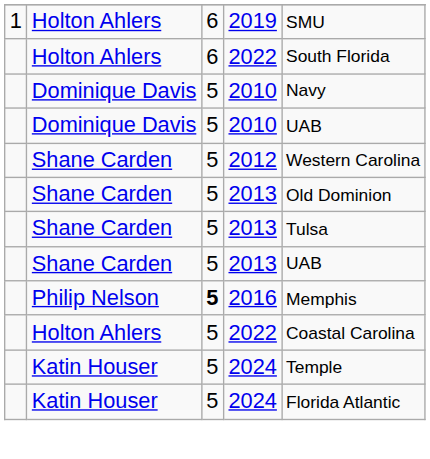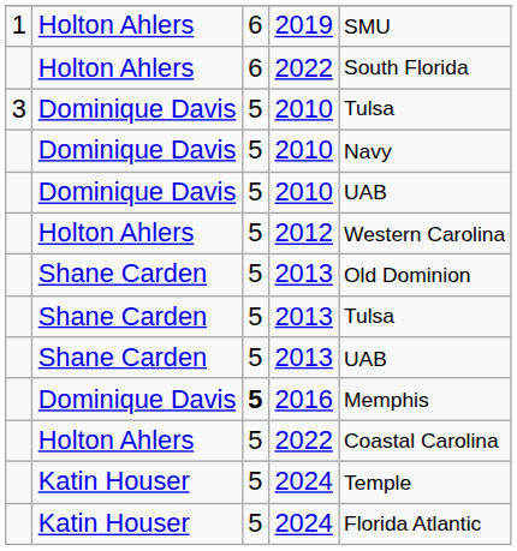 <table class="wikitable">
 <tr>
 </tr>
 <tr>
 <td>1</td>
 <td><a href='#'>Holton Ahlers</a></td>
 <td>6</td>
 <td><a href='#'>2019</a></td>
 <td style="font-size:80%;">SMU</td>
 </tr>
 <tr>
 <td></td>
 <td><a href='#'>Holton Ahlers</a></td>
 <td>6</td>
 <td><a href='#'>2022</a></td>
 <td style="font-size:80%;">South Florida</td>
 </tr>
 <tr>
+<td>3</td>
+<td><a href='#'>Dominique Davis</a></td>
+<td>5</td>
+<td><a href='#'>2010</a></td>
+<td style="font-size:80%;">Tulsa</td>
+</tr>
+<tr>
 <td></td>
 <td><a href='#'>Dominique Davis</a></td>
 <td>5</td>
 <td><a href='#'>2010</a></td>
 <td style="font-size:80%;">Navy</td>
 </tr>
 <tr>
 <td></td>
 <td><a href='#'>Dominique Davis</a></td>
 <td>5</td>
 <td><a href='#'>2010</a></td>
 <td style="font-size:80%;">UAB</td>
 </tr>
 <tr>
 <td></td>
-<td><a href='#'>Shane Carden</a></td>
+<td><a href='#'>Holton Ahlers</a></td>
 <td>5</td>
 <td><a href='#'>2012</a></td>
 <td style="font-size:80%;">Western Carolina</td>
 </tr>
 <tr>
 <td></td>
 <td><a href='#'>Shane Carden</a></td>
 <td>5</td>
 <td><a href='#'>2013</a></td>
 <td style="font-size:80%;">Old Dominion</td>
 </tr>
 <tr>
 <td></td>
 <td><a href='#'>Shane Carden</a></td>
 <td>5</td>
 <td><a href='#'>2013</a></td>
 <td style="font-size:80%;">Tulsa</td>
 </tr>
 <tr>
 <td></td>
 <td><a href='#'>Shane Carden</a></td>
 <td>5</td>
 <td><a href='#'>2013</a></td>
 <td style="font-size:80%;">UAB</td>
 </tr>
 <tr>
 <td></td>
-<td><a href='#'>Philip Nelson</a></td>
+<td><a href='#'>Dominique Davis</a></td>
 <td><strong>5</strong></td>
 <td><a href='#'>2016</a></td>
 <td style="font-size:80%;">Memphis</td>
 </tr>
 <tr>
 <td></td>
 <td><a href='#'>Holton Ahlers</a></td>
 <td>5</td>
 <td><a href='#'>2022</a></td>
 <td style="font-size:80%;">Coastal Carolina</td>
 </tr>
 <tr>
 <td></td>
 <td><a href='#'>Katin Houser</a></td>
 <td>5</td>
 <td><a href='#'>2024</a></td>
 <td style="font-size:80%;">Temple</td>
 </tr>
 <tr>
 <td></td>
 <td><a href='#'>Katin Houser</a></td>
 <td>5</td>
 <td><a href='#'>2024</a></td>
 <td style="font-size:80%;">Florida Atlantic</td>
 </tr>
 </table>
